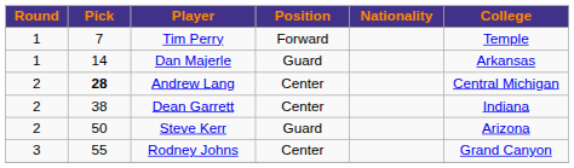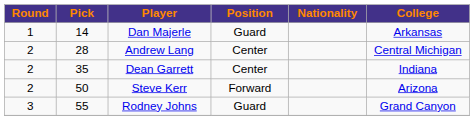 <table class="wikitable sortable sortable">
 <tr>
 <th style="background:#423189; color:#FF8800" width="10%">Round</th>
 <th style="background:#423189; color:#FF8800" width="10%">Pick</th>
 <th style="background:#423189; color:#FF8800" width="20%">Player</th>
 <th style="background:#423189; color:#FF8800" width="15%">Position</th>
 <th style="background:#423189; color:#FF8800" width="15%">Nationality</th>
 <th style="background:#423189; color:#FF8800" width="20%">College</th>
 </tr>
 <tr style="text-align: center">
 <td>1</td>
-<td>7</td>
-<td><a href='#'>Tim Perry</a></td>
-<td>Forward</td>
-<td></td>
-<td><a href='#'>Temple</a></td>
-</tr>
-<tr style="text-align: center">
-<td>1</td>
 <td>14</td>
 <td><a href='#'>Dan Majerle</a></td>
 <td>Guard</td>
 <td></td>
 <td><a href='#'>Arkansas</a></td>
 </tr>
 <tr style="text-align: center">
 <td>2</td>
-<td><strong>28</strong></td>
+<td>28</td>
 <td><a href='#'>Andrew Lang</a></td>
 <td>Center</td>
 <td></td>
 <td><a href='#'>Central Michigan</a></td>
 </tr>
 <tr style="text-align: center">
 <td>2</td>
-<td>38</td>
+<td>35</td>
 <td><a href='#'>Dean Garrett</a></td>
 <td>Center</td>
 <td></td>
 <td><a href='#'>Indiana</a></td>
 </tr>
 <tr style="text-align: center">
 <td>2</td>
 <td>50</td>
 <td><a href='#'>Steve Kerr</a></td>
-<td>Guard</td>
+<td>Forward</td>
 <td></td>
 <td><a href='#'>Arizona</a></td>
 </tr>
 <tr style="text-align: center">
 <td>3</td>
 <td>55</td>
 <td><a href='#'>Rodney Johns</a></td>
-<td>Center</td>
+<td>Guard</td>
 <td></td>
 <td><a href='#'>Grand Canyon</a></td>
 </tr>
 <tr style="text-align: center">
 </tr>
 </table>
